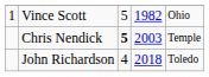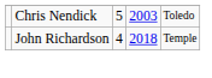 <table class="wikitable">
 <tr>
 </tr>
 <tr>
-<td>1</td>
-<td>Vince Scott</td>
-<td>5</td>
-<td><a href='#'>1982</a></td>
-<td style="font-size:80%;">Ohio</td>
-</tr>
-<tr>
 <td></td>
 <td>Chris Nendick</td>
-<td><strong>5</strong></td>
+<td>5</td>
 <td><a href='#'>2003</a></td>
-<td style="font-size:80%;">Temple</td>
+<td style="font-size:80%;">Toledo</td>
 </tr>
 <tr>
 <td></td>
 <td>John Richardson</td>
 <td>4</td>
 <td><a href='#'>2018</a></td>
-<td style="font-size:80%;">Toledo</td>
+<td style="font-size:80%;">Temple</td>
 </tr>
 </table>
